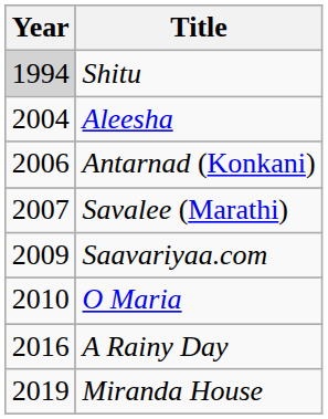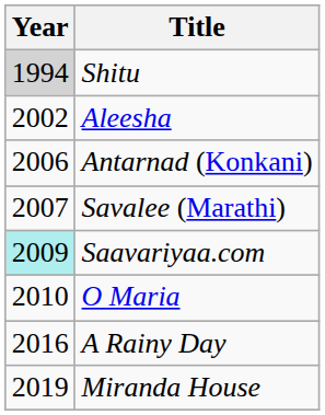 <table class="wikitable">
 <tr>
 <th>Year</th>
 <th>Title</th>
 </tr>
 <tr>
 <td style="background: lightgrey;">1994</td>
 <td><em>Shitu</em></td>
 </tr>
 <tr>
-<td>2004</td>
+<td>2002</td>
 <td><a href='#'><em>Aleesha</em></a></td>
 </tr>
 <tr>
 <td>2006</td>
 <td><em>Antarnad</em> (<a href='#'>Konkani</a>)</td>
 </tr>
 <tr>
 <td>2007</td>
 <td><em>Savalee</em> (<a href='#'>Marathi</a>)</td>
 </tr>
 <tr>
-<td>2009</td>
+<td style="background: paleturquoise;">2009</td>
 <td><em>Saavariyaa.com</em></td>
 </tr>
 <tr>
 <td>2010</td>
 <td><em><a href='#'>O Maria</a></em></td>
 </tr>
 <tr>
 <td>2016</td>
 <td><em>A Rainy Day</em></td>
 </tr>
 <tr>
 <td>2019</td>
 <td><em>Miranda House</em></td>
 </tr>
 </table>
